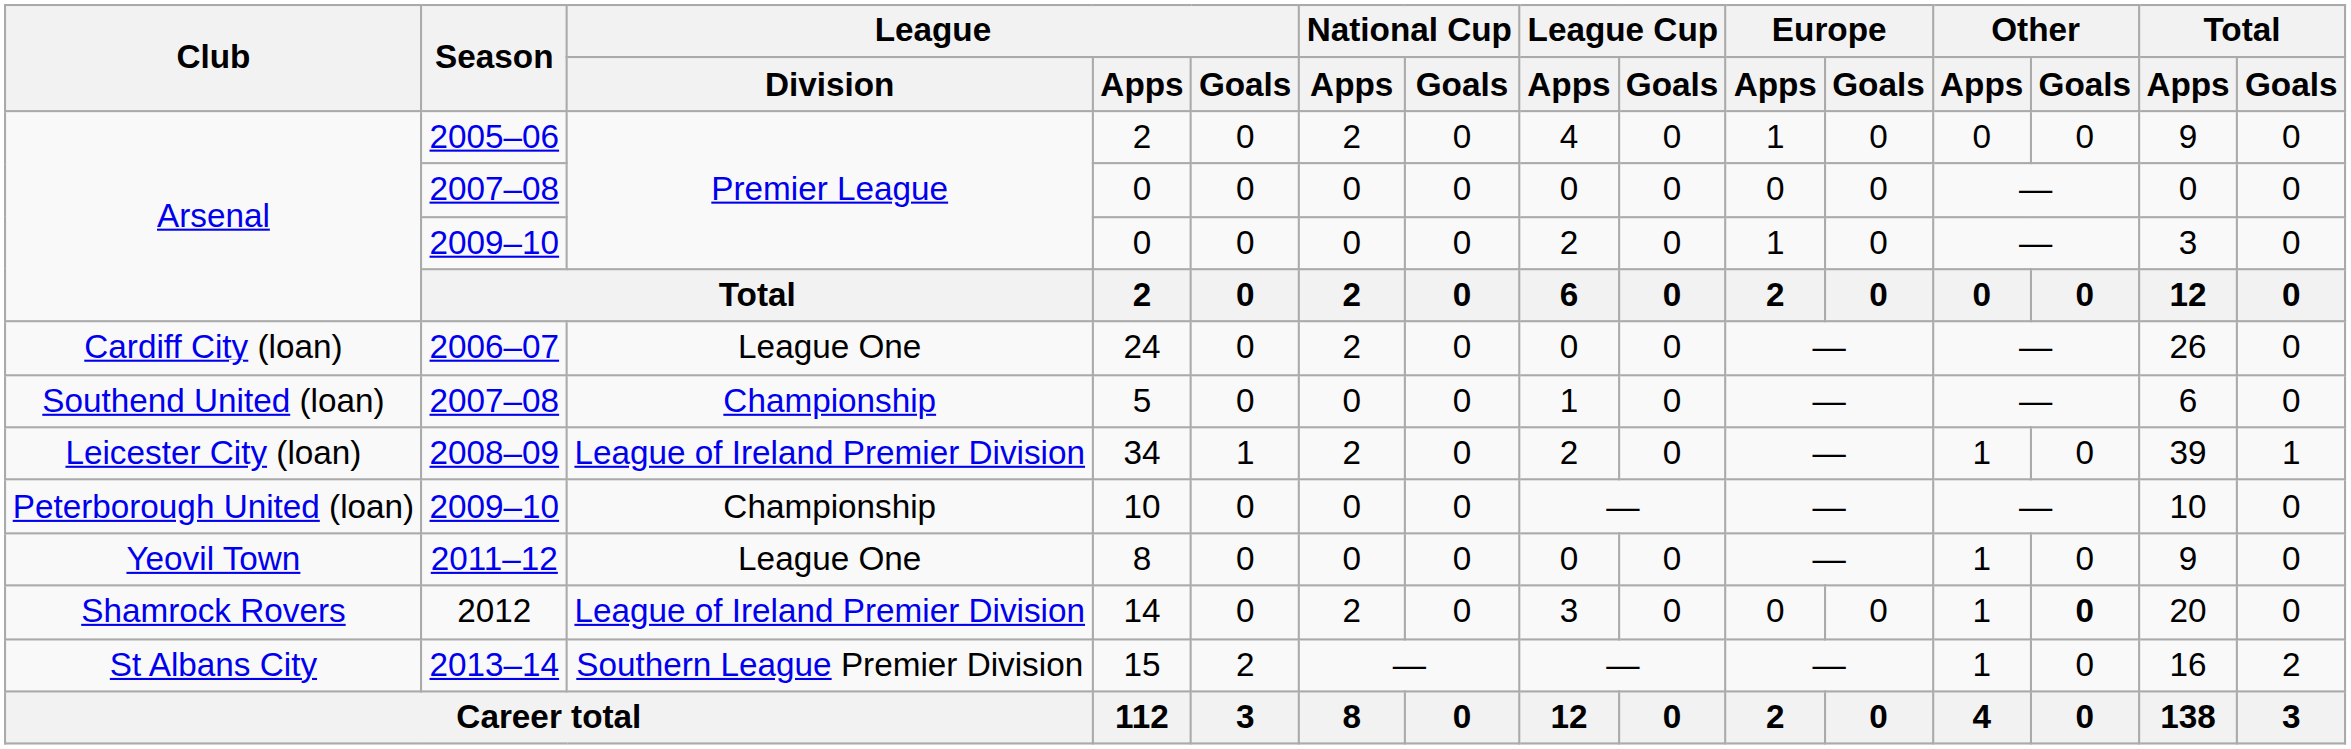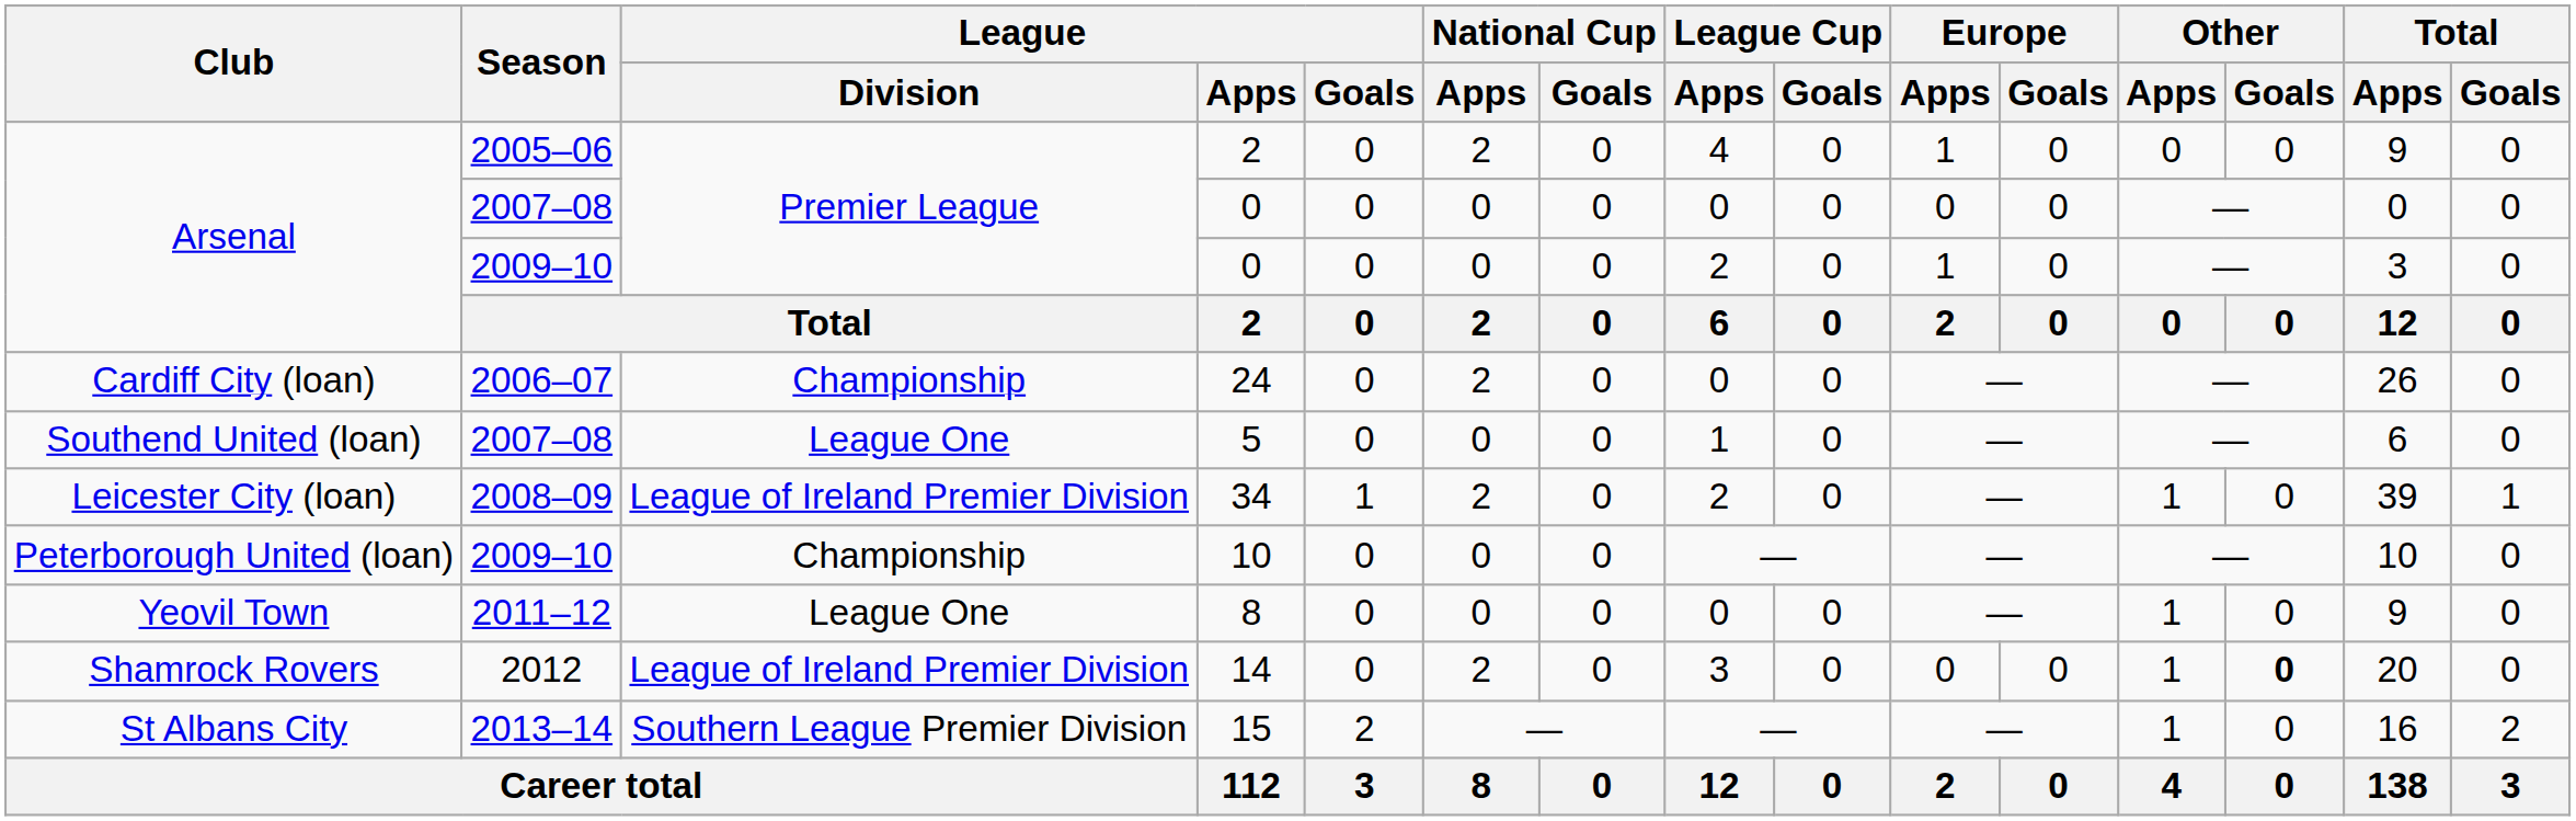 <table class="wikitable" style="text-align:center">
 <tr>
 <th rowspan="2">Club</th>
 <th rowspan="2">Season</th>
 <th colspan="3">League</th>
 <th colspan="2">National Cup</th>
 <th colspan="2">League Cup</th>
 <th colspan="2">Europe</th>
 <th colspan="2">Other</th>
 <th colspan="2">Total</th>
 </tr>
 <tr>
 <th>Division</th>
 <th>Apps</th>
 <th>Goals</th>
 <th>Apps</th>
 <th>Goals</th>
 <th>Apps</th>
 <th>Goals</th>
 <th>Apps</th>
 <th>Goals</th>
 <th>Apps</th>
 <th>Goals</th>
 <th>Apps</th>
 <th>Goals</th>
 </tr>
 <tr>
 <td rowspan="4"><a href='#'>Arsenal</a></td>
 <td><a href='#'>2005–06</a></td>
 <td rowspan="3"><a href='#'>Premier League</a></td>
 <td>2</td>
 <td>0</td>
 <td>2</td>
 <td>0</td>
 <td>4</td>
 <td>0</td>
 <td>1</td>
 <td>0</td>
 <td>0</td>
 <td>0</td>
 <td>9</td>
 <td>0</td>
 </tr>
 <tr>
 <td><a href='#'>2007–08</a></td>
 <td>0</td>
 <td>0</td>
 <td>0</td>
 <td>0</td>
 <td>0</td>
 <td>0</td>
 <td>0</td>
 <td>0</td>
 <td colspan="2">―</td>
 <td>0</td>
 <td>0</td>
 </tr>
 <tr>
 <td><a href='#'>2009–10</a></td>
 <td>0</td>
 <td>0</td>
 <td>0</td>
 <td>0</td>
 <td>2</td>
 <td>0</td>
 <td>1</td>
 <td>0</td>
 <td colspan="2">―</td>
 <td>3</td>
 <td>0</td>
 </tr>
 <tr>
 <th colspan="2">Total</th>
 <th>2</th>
 <th>0</th>
 <th>2</th>
 <th>0</th>
 <th>6</th>
 <th>0</th>
 <th>2</th>
 <th>0</th>
 <th>0</th>
 <th>0</th>
 <th>12</th>
 <th>0</th>
 </tr>
 <tr>
 <td><a href='#'>Cardiff City</a> (loan)</td>
 <td><a href='#'>2006–07</a></td>
-<td>League One</td>
+<td><a href='#'>Championship</a></td>
 <td>24</td>
 <td>0</td>
 <td>2</td>
 <td>0</td>
 <td>0</td>
 <td>0</td>
 <td colspan="2">―</td>
 <td colspan="2">―</td>
 <td>26</td>
 <td>0</td>
 </tr>
 <tr>
 <td><a href='#'>Southend United</a> (loan)</td>
 <td><a href='#'>2007–08</a></td>
-<td><a href='#'>Championship</a></td>
+<td><a href='#'>League One</a></td>
 <td>5</td>
 <td>0</td>
 <td>0</td>
 <td>0</td>
 <td>1</td>
 <td>0</td>
 <td colspan="2">―</td>
 <td colspan="2">―</td>
 <td>6</td>
 <td>0</td>
 </tr>
 <tr>
 <td><a href='#'>Leicester City</a> (loan)</td>
 <td><a href='#'>2008–09</a></td>
 <td><a href='#'>League of Ireland Premier Division</a></td>
 <td>34</td>
 <td>1</td>
 <td>2</td>
 <td>0</td>
 <td>2</td>
 <td>0</td>
 <td colspan="2">―</td>
 <td>1</td>
 <td>0</td>
 <td>39</td>
 <td>1</td>
 </tr>
 <tr>
 <td><a href='#'>Peterborough United</a> (loan)</td>
 <td><a href='#'>2009–10</a></td>
 <td>Championship</td>
 <td>10</td>
 <td>0</td>
 <td>0</td>
 <td>0</td>
 <td colspan="2">―</td>
 <td colspan="2">―</td>
 <td colspan="2">―</td>
 <td>10</td>
 <td>0</td>
 </tr>
 <tr>
 <td><a href='#'>Yeovil Town</a></td>
 <td><a href='#'>2011–12</a></td>
 <td>League One</td>
 <td>8</td>
 <td>0</td>
 <td>0</td>
 <td>0</td>
 <td>0</td>
 <td>0</td>
 <td colspan="2">―</td>
 <td>1</td>
 <td>0</td>
 <td>9</td>
 <td>0</td>
 </tr>
 <tr>
 <td><a href='#'>Shamrock Rovers</a></td>
 <td>2012</td>
 <td><a href='#'>League of Ireland Premier Division</a></td>
 <td>14</td>
 <td>0</td>
 <td>2</td>
 <td>0</td>
 <td>3</td>
 <td>0</td>
 <td>0</td>
 <td>0</td>
 <td>1</td>
 <td><strong>0</strong></td>
 <td>20</td>
 <td>0</td>
 </tr>
 <tr>
 <td><a href='#'>St Albans City</a></td>
 <td><a href='#'>2013–14</a></td>
 <td><a href='#'>Southern League</a> Premier Division</td>
 <td>15</td>
 <td>2</td>
 <td colspan="2">―</td>
 <td colspan="2">―</td>
 <td colspan="2">―</td>
 <td>1</td>
 <td>0</td>
 <td>16</td>
 <td>2</td>
 </tr>
 <tr>
 <th colspan="3">Career total</th>
 <th>112</th>
 <th>3</th>
 <th>8</th>
 <th>0</th>
 <th>12</th>
 <th>0</th>
 <th>2</th>
 <th>0</th>
 <th>4</th>
 <th>0</th>
 <th>138</th>
 <th>3</th>
 </tr>
 </table>
